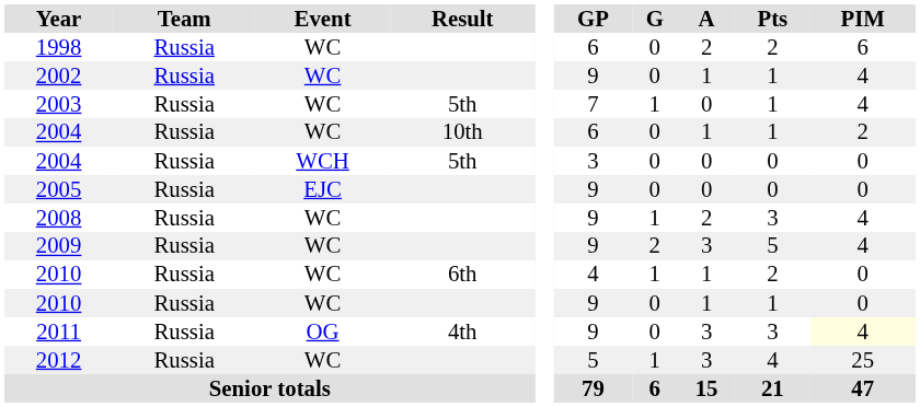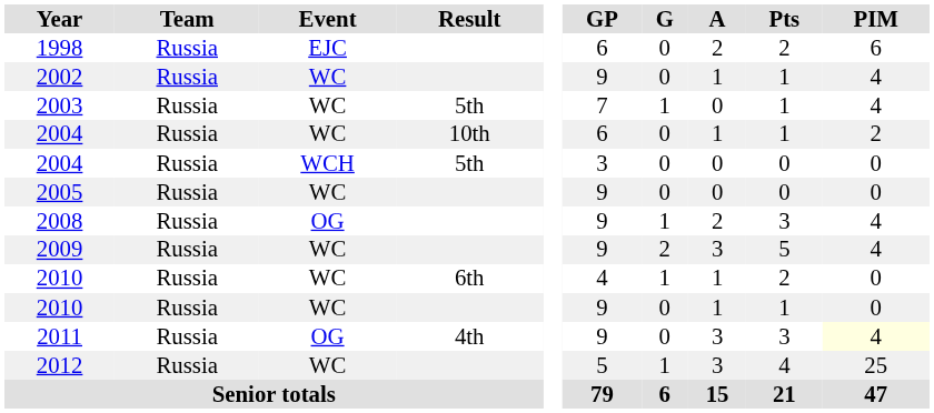 <table border="0" cellpadding="1" cellspacing="0" style="text-align:center; width:40em">
 <tr ALIGN="center" bgcolor="#e0e0e0">
 <th>Year</th>
 <th>Team</th>
 <th>Event</th>
 <th>Result</th>
 <th rowspan="99" bgcolor="#ffffff"> </th>
 <th>GP</th>
 <th>G</th>
 <th>A</th>
 <th>Pts</th>
 <th>PIM</th>
 </tr>
 <tr>
 <td><a href='#'>1998</a></td>
 <td><a href='#'>Russia</a></td>
-<td>WC</td>
+<td><a href='#'>EJC</a></td>
 <td></td>
 <td>6</td>
 <td>0</td>
 <td>2</td>
 <td>2</td>
 <td>6</td>
 </tr>
 <tr bgcolor="#f0f0f0">
 <td><a href='#'>2002</a></td>
 <td><a href='#'>Russia</a></td>
 <td><a href='#'>WC</a></td>
 <td></td>
 <td>9</td>
 <td>0</td>
 <td>1</td>
 <td>1</td>
 <td>4</td>
 </tr>
 <tr>
 <td><a href='#'>2003</a></td>
 <td>Russia</td>
 <td>WC</td>
 <td>5th</td>
 <td>7</td>
 <td>1</td>
 <td>0</td>
 <td>1</td>
 <td>4</td>
 </tr>
 <tr bgcolor="#f0f0f0">
 <td><a href='#'>2004</a></td>
 <td>Russia</td>
 <td>WC</td>
 <td>10th</td>
 <td>6</td>
 <td>0</td>
 <td>1</td>
 <td>1</td>
 <td>2</td>
 </tr>
 <tr>
 <td><a href='#'>2004</a></td>
 <td>Russia</td>
 <td><a href='#'>WCH</a></td>
 <td>5th</td>
 <td>3</td>
 <td>0</td>
 <td>0</td>
 <td>0</td>
 <td>0</td>
 </tr>
 <tr bgcolor="#f0f0f0">
 <td><a href='#'>2005</a></td>
 <td>Russia</td>
-<td><a href='#'>EJC</a></td>
+<td>WC</td>
 <td></td>
 <td>9</td>
 <td>0</td>
 <td>0</td>
 <td>0</td>
 <td>0</td>
 </tr>
 <tr>
 <td><a href='#'>2008</a></td>
 <td>Russia</td>
-<td>WC</td>
+<td><a href='#'>OG</a></td>
 <td></td>
 <td>9</td>
 <td>1</td>
 <td>2</td>
 <td>3</td>
 <td>4</td>
 </tr>
 <tr bgcolor="#f0f0f0">
 <td><a href='#'>2009</a></td>
 <td>Russia</td>
 <td>WC</td>
 <td></td>
 <td>9</td>
 <td>2</td>
 <td>3</td>
 <td>5</td>
 <td>4</td>
 </tr>
 <tr>
 <td><a href='#'>2010</a></td>
 <td>Russia</td>
 <td>WC</td>
 <td>6th</td>
 <td>4</td>
 <td>1</td>
 <td>1</td>
 <td>2</td>
 <td>0</td>
 </tr>
 <tr bgcolor="#f0f0f0">
 <td><a href='#'>2010</a></td>
 <td>Russia</td>
 <td>WC</td>
 <td></td>
 <td>9</td>
 <td>0</td>
 <td>1</td>
 <td>1</td>
 <td>0</td>
 </tr>
 <tr>
 <td><a href='#'>2011</a></td>
 <td>Russia</td>
 <td><a href='#'>OG</a></td>
 <td>4th</td>
 <td>9</td>
 <td>0</td>
 <td>3</td>
 <td>3</td>
 <td style="background: lightyellow;">4</td>
 </tr>
 <tr bgcolor="#f0f0f0">
 <td><a href='#'>2012</a></td>
 <td>Russia</td>
 <td>WC</td>
 <td></td>
 <td>5</td>
 <td>1</td>
 <td>3</td>
 <td>4</td>
 <td>25</td>
 </tr>
 <tr bgcolor="#e0e0e0">
 <th colspan=4>Senior totals</th>
 <th>79</th>
 <th>6</th>
 <th>15</th>
 <th>21</th>
 <th>47</th>
 </tr>
 </table>
